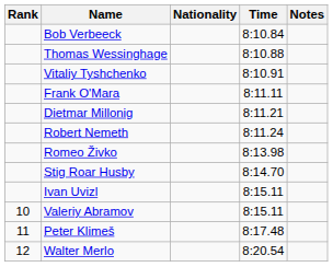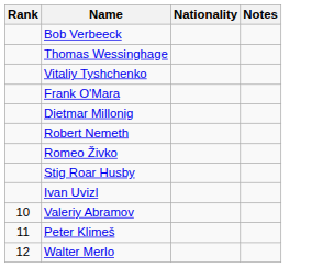 <table class="wikitable sortable" style="text-align:center">
 <tr>
 <th>Rank</th>
 <th>Name</th>
 <th>Nationality</th>
-<th>Time</th>
 <th>Notes</th>
 </tr>
 <tr>
 <td></td>
 <td align="left"><a href='#'>Bob Verbeeck</a></td>
 <td align=left></td>
-<td>8:10.84</td>
 <td></td>
 </tr>
 <tr>
 <td></td>
 <td align="left"><a href='#'>Thomas Wessinghage</a></td>
 <td align=left></td>
-<td>8:10.88</td>
 <td></td>
 </tr>
 <tr>
 <td></td>
 <td align="left"><a href='#'>Vitaliy Tyshchenko</a></td>
 <td align=left></td>
-<td>8:10.91</td>
 <td></td>
 </tr>
 <tr>
 <td></td>
 <td align="left"><a href='#'>Frank O'Mara</a></td>
 <td align=left></td>
-<td>8:11.11</td>
 <td></td>
 </tr>
 <tr>
 <td></td>
 <td align="left"><a href='#'>Dietmar Millonig</a></td>
 <td align=left></td>
-<td>8:11.21</td>
 <td></td>
 </tr>
 <tr>
 <td></td>
 <td align="left"><a href='#'>Robert Nemeth</a></td>
 <td align=left></td>
-<td>8:11.24</td>
 <td></td>
 </tr>
 <tr>
 <td></td>
 <td align="left"><a href='#'>Romeo Živko</a></td>
 <td align=left></td>
-<td>8:13.98</td>
 <td></td>
 </tr>
 <tr>
 <td></td>
 <td align="left"><a href='#'>Stig Roar Husby</a></td>
 <td align=left></td>
-<td>8:14.70</td>
 <td></td>
 </tr>
 <tr>
 <td></td>
 <td align="left"><a href='#'>Ivan Uvizl</a></td>
 <td align=left></td>
-<td>8:15.11</td>
 <td></td>
 </tr>
 <tr>
 <td>10</td>
 <td align="left"><a href='#'>Valeriy Abramov</a></td>
 <td align=left></td>
-<td>8:15.11</td>
 <td></td>
 </tr>
 <tr>
 <td>11</td>
 <td align="left"><a href='#'>Peter Klimeš</a></td>
 <td align=left></td>
-<td>8:17.48</td>
 <td></td>
 </tr>
 <tr>
 <td>12</td>
 <td align="left"><a href='#'>Walter Merlo</a></td>
 <td align=left></td>
-<td>8:20.54</td>
 <td></td>
 </tr>
 </table>
